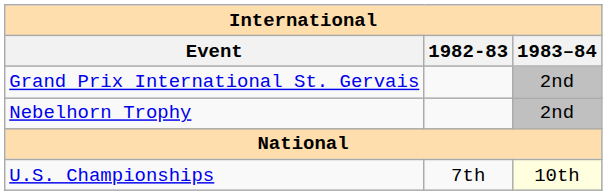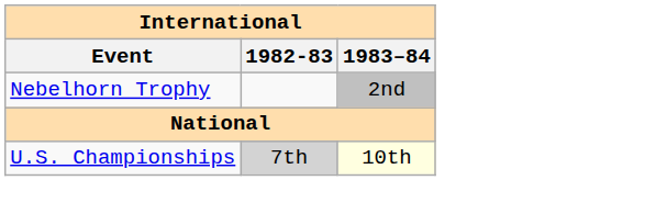 <table class="wikitable" style="text-align:center">
 <tr>
 <th style="background-color: #ffdead; " colspan=3 align=center>International</th>
 </tr>
 <tr>
 <th>Event</th>
 <th>1982-83</th>
 <th>1983–84</th>
-</tr>
-<tr>
-<td align=left><a href='#'>Grand Prix International St. Gervais</a></td>
-<td></td>
-<td bgcolor=silver>2nd</td>
 </tr>
 <tr>
 <td align=left><a href='#'>Nebelhorn Trophy</a></td>
 <td></td>
 <td bgcolor=silver>2nd</td>
 </tr>
 <tr>
 <th style="background-color: #ffdead; " colspan=3 align=center>National</th>
 </tr>
 <tr>
 <td align=left><a href='#'>U.S. Championships</a></td>
-<td>7th</td>
+<td style="background: lightgrey;">7th</td>
 <td style="background: lightyellow;">10th</td>
 </tr>
 </table>
